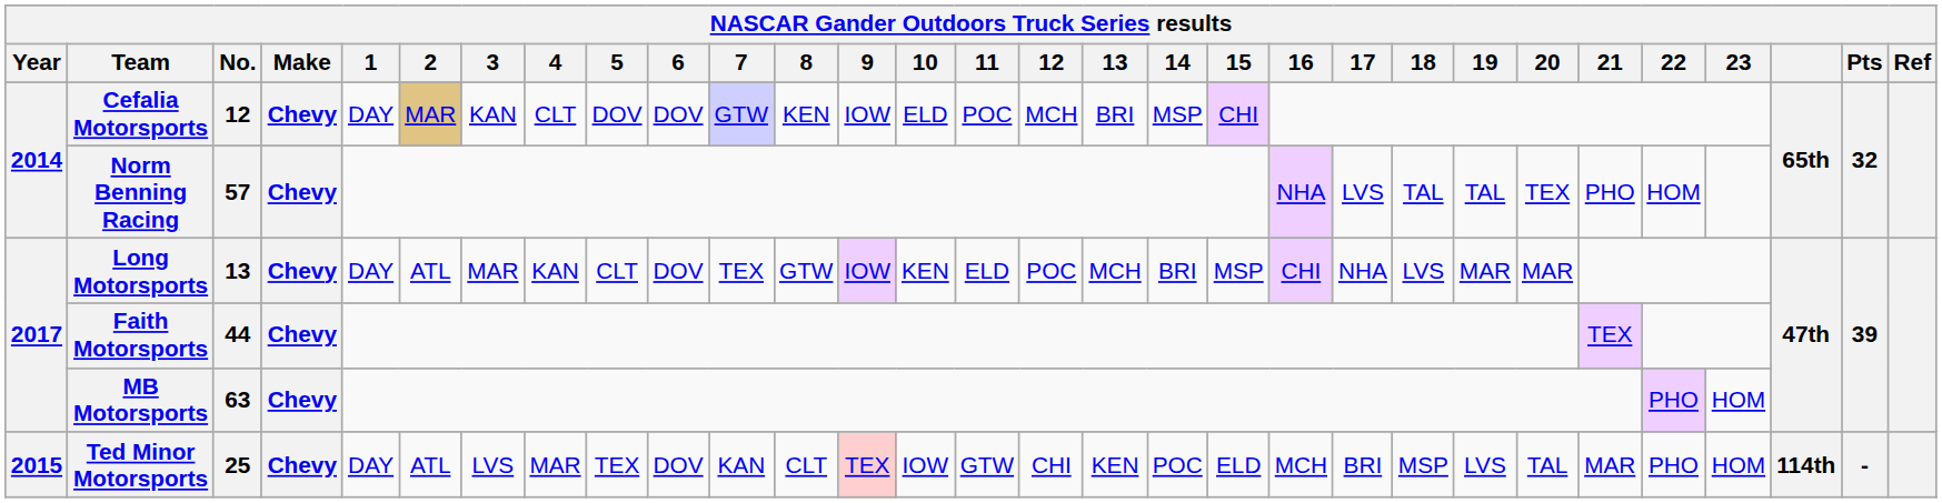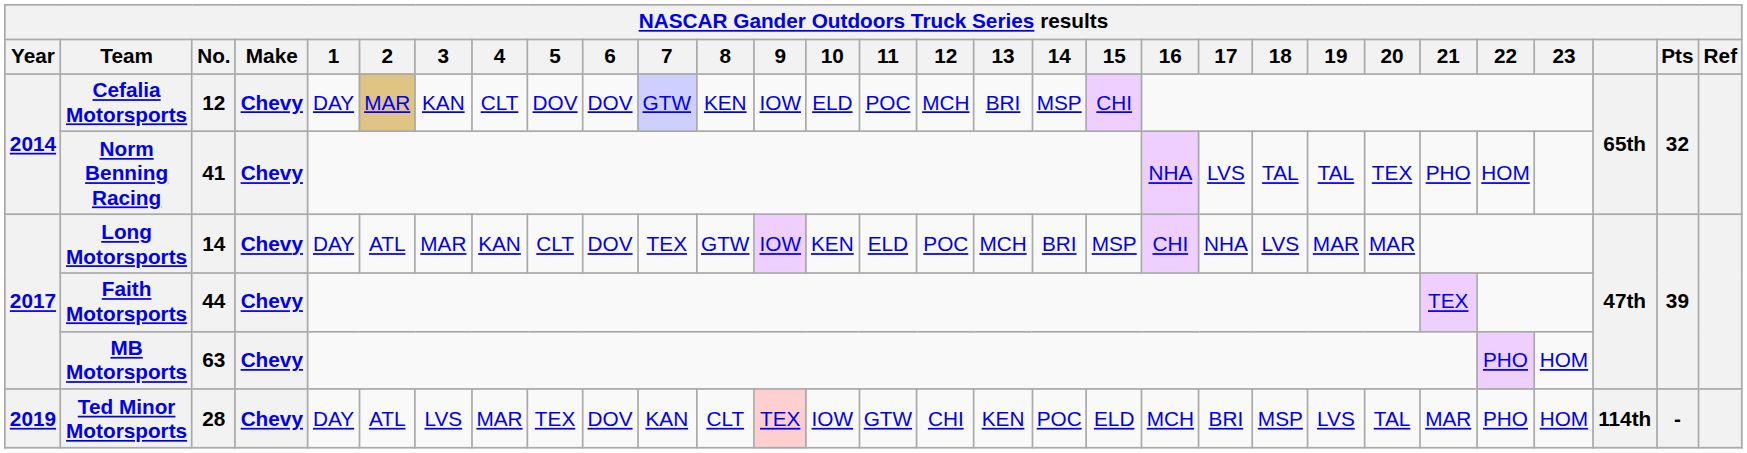 <table class="wikitable" style="text-align:center; font-size:75%">
 <tr>
 <th colspan=30><a href='#'>NASCAR Gander Outdoors Truck Series</a> results</th>
 </tr>
 <tr>
 <th>Year</th>
 <th>Team</th>
 <th>No.</th>
 <th>Make</th>
 <th>1</th>
 <th>2</th>
 <th>3</th>
 <th>4</th>
 <th>5</th>
 <th>6</th>
 <th>7</th>
 <th>8</th>
 <th>9</th>
 <th>10</th>
 <th>11</th>
 <th>12</th>
 <th>13</th>
 <th>14</th>
 <th>15</th>
 <th>16</th>
 <th>17</th>
 <th>18</th>
 <th>19</th>
 <th>20</th>
 <th>21</th>
 <th>22</th>
 <th>23</th>
 <th></th>
 <th>Pts</th>
 <th>Ref</th>
 </tr>
 <tr>
 <th rowspan=2><a href='#'>2014</a></th>
 <th><a href='#'>Cefalia Motorsports</a></th>
 <th>12</th>
 <th><a href='#'>Chevy</a></th>
 <td><a href='#'>DAY</a></td>
 <td style="background:#DFC484;"><a href='#'>MAR</a><br></td>
 <td><a href='#'>KAN</a></td>
 <td><a href='#'>CLT</a></td>
 <td><a href='#'>DOV</a></td>
 <td><a href='#'>DOV</a></td>
 <td style="background:#CFCFFF;"><a href='#'>GTW</a><br></td>
 <td><a href='#'>KEN</a></td>
 <td><a href='#'>IOW</a></td>
 <td><a href='#'>ELD</a></td>
 <td><a href='#'>POC</a></td>
 <td><a href='#'>MCH</a></td>
 <td><a href='#'>BRI</a></td>
 <td><a href='#'>MSP</a></td>
 <td style="background:#EFCFFF;"><a href='#'>CHI</a><br></td>
 <td colspan=8></td>
 <th rowspan=2>65th</th>
 <th rowspan=2>32</th>
 <th rowspan=2></th>
 </tr>
 <tr>
 <th><a href='#'>Norm Benning Racing</a></th>
-<th>57</th>
+<th>41</th>
 <th><a href='#'>Chevy</a></th>
 <td colspan=15></td>
 <td style="background:#EFCFFF;"><a href='#'>NHA</a><br></td>
 <td><a href='#'>LVS</a></td>
 <td><a href='#'>TAL</a></td>
 <td><a href='#'>TAL</a></td>
 <td><a href='#'>TEX</a></td>
 <td><a href='#'>PHO</a></td>
 <td><a href='#'>HOM</a></td>
 <td></td>
 </tr>
 <tr>
 <th rowspan=3><a href='#'>2017</a></th>
 <th><a href='#'>Long Motorsports</a></th>
-<th>13</th>
+<th>14</th>
 <th><a href='#'>Chevy</a></th>
 <td><a href='#'>DAY</a></td>
 <td><a href='#'>ATL</a></td>
 <td><a href='#'>MAR</a></td>
 <td><a href='#'>KAN</a></td>
 <td><a href='#'>CLT</a></td>
 <td><a href='#'>DOV</a></td>
 <td><a href='#'>TEX</a></td>
 <td><a href='#'>GTW</a></td>
 <td style="background:#EFCFFF;"><a href='#'>IOW</a><br></td>
 <td><a href='#'>KEN</a></td>
 <td><a href='#'>ELD</a></td>
 <td><a href='#'>POC</a></td>
 <td><a href='#'>MCH</a></td>
 <td><a href='#'>BRI</a></td>
 <td><a href='#'>MSP</a></td>
 <td style="background:#EFCFFF;"><a href='#'>CHI</a><br></td>
 <td><a href='#'>NHA</a></td>
 <td><a href='#'>LVS</a></td>
 <td><a href='#'>MAR</a></td>
 <td><a href='#'>MAR</a></td>
 <td colspan=3></td>
 <th rowspan=3>47th</th>
 <th rowspan=3>39</th>
 <th rowspan=3></th>
 </tr>
 <tr>
 <th><a href='#'>Faith Motorsports</a></th>
 <th>44</th>
 <th><a href='#'>Chevy</a></th>
 <td colspan=20></td>
 <td style="background:#EFCFFF;"><a href='#'>TEX</a><br></td>
 <td colspan=2></td>
 </tr>
 <tr>
 <th><a href='#'>MB Motorsports</a></th>
 <th>63</th>
 <th><a href='#'>Chevy</a></th>
 <td colspan=21></td>
 <td style="background:#EFCFFF;"><a href='#'>PHO</a><br></td>
 <td><a href='#'>HOM</a></td>
 </tr>
 <tr>
-<th><a href='#'>2015</a></th>
+<th><a href='#'>2019</a></th>
 <th><a href='#'>Ted Minor Motorsports</a></th>
-<th>25</th>
+<th>28</th>
 <th><a href='#'>Chevy</a></th>
 <td><a href='#'>DAY</a></td>
 <td><a href='#'>ATL</a></td>
 <td><a href='#'>LVS</a></td>
 <td><a href='#'>MAR</a></td>
 <td><a href='#'>TEX</a></td>
 <td><a href='#'>DOV</a></td>
 <td><a href='#'>KAN</a></td>
 <td><a href='#'>CLT</a></td>
 <td style="background:#FFCFCF;"><a href='#'>TEX</a><br></td>
 <td><a href='#'>IOW</a></td>
 <td><a href='#'>GTW</a></td>
 <td><a href='#'>CHI</a></td>
 <td><a href='#'>KEN</a></td>
 <td><a href='#'>POC</a></td>
 <td><a href='#'>ELD</a></td>
 <td><a href='#'>MCH</a></td>
 <td><a href='#'>BRI</a></td>
 <td><a href='#'>MSP</a></td>
 <td><a href='#'>LVS</a></td>
 <td><a href='#'>TAL</a></td>
 <td><a href='#'>MAR</a></td>
 <td><a href='#'>PHO</a></td>
 <td><a href='#'>HOM</a></td>
 <th>114th</th>
 <th>-</th>
 <th></th>
 </tr>
 </table>
